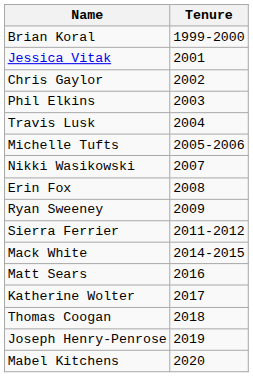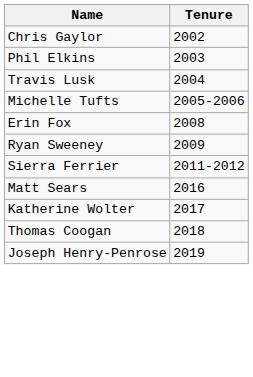 <table class="wikitable mw-collapsible">
 <tr>
 <th>Name</th>
 <th>Tenure</th>
-</tr>
-<tr>
-<td>Brian Koral</td>
-<td>1999-2000</td>
-</tr>
-<tr>
-<td><a href='#'>Jessica Vitak</a></td>
-<td>2001</td>
 </tr>
 <tr>
 <td>Chris Gaylor</td>
 <td>2002</td>
 </tr>
 <tr>
 <td>Phil Elkins</td>
 <td>2003</td>
 </tr>
 <tr>
 <td>Travis Lusk</td>
 <td>2004</td>
 </tr>
 <tr>
 <td>Michelle Tufts</td>
 <td>2005-2006</td>
 </tr>
 <tr>
-<td>Nikki Wasikowski</td>
-<td>2007</td>
-</tr>
-<tr>
 <td>Erin Fox</td>
 <td>2008</td>
 </tr>
 <tr>
 <td>Ryan Sweeney</td>
 <td>2009</td>
 </tr>
 <tr>
 <td>Sierra Ferrier</td>
 <td>2011-2012</td>
-</tr>
-<tr>
-<td>Mack White</td>
-<td>2014-2015</td>
 </tr>
 <tr>
 <td>Matt Sears</td>
 <td>2016</td>
 </tr>
 <tr>
 <td>Katherine Wolter</td>
 <td>2017</td>
 </tr>
 <tr>
 <td>Thomas Coogan</td>
 <td>2018</td>
 </tr>
 <tr>
 <td>Joseph Henry-Penrose</td>
 <td>2019</td>
 </tr>
-<tr>
-<td>Mabel Kitchens</td>
-<td>2020</td>
-</tr>
 </table>
